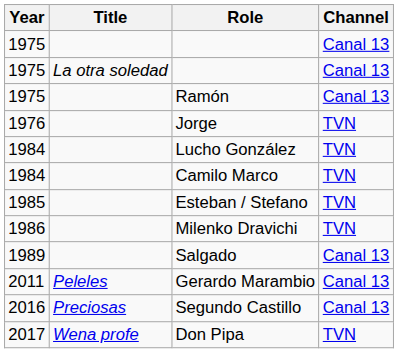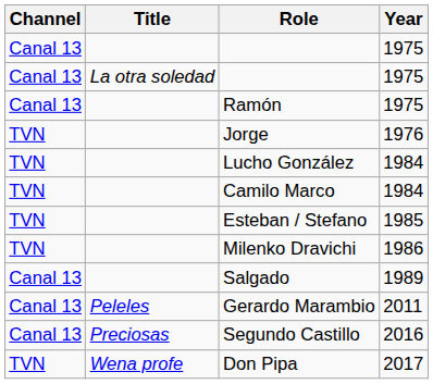 <table class="wikitable">
 <tr>
-<th>Year</th>
+<th>Channel</th>
 <th>Title</th>
 <th>Role</th>
-<th>Channel</th>
+<th>Year</th>
 </tr>
 <tr>
-<td>1975</td>
+<td><a href='#'>Canal 13</a></td>
 <td><em></em></td>
 <td></td>
-<td><a href='#'>Canal 13</a></td>
+<td>1975</td>
 </tr>
 <tr>
-<td>1975</td>
+<td><a href='#'>Canal 13</a></td>
 <td><em>La otra soledad</em></td>
 <td></td>
-<td><a href='#'>Canal 13</a></td>
+<td>1975</td>
 </tr>
 <tr>
-<td>1975</td>
+<td><a href='#'>Canal 13</a></td>
 <td><em></em></td>
 <td>Ramón</td>
-<td><a href='#'>Canal 13</a></td>
+<td>1975</td>
 </tr>
 <tr>
-<td>1976</td>
+<td><a href='#'>TVN</a></td>
 <td><em></em></td>
 <td>Jorge</td>
-<td><a href='#'>TVN</a></td>
+<td>1976</td>
 </tr>
 <tr>
-<td>1984</td>
+<td><a href='#'>TVN</a></td>
 <td><em></em></td>
 <td>Lucho González</td>
-<td><a href='#'>TVN</a></td>
+<td>1984</td>
 </tr>
 <tr>
-<td>1984</td>
+<td><a href='#'>TVN</a></td>
 <td><em></em></td>
 <td>Camilo Marco</td>
-<td><a href='#'>TVN</a></td>
+<td>1984</td>
 </tr>
 <tr>
-<td>1985</td>
+<td><a href='#'>TVN</a></td>
 <td><em></em></td>
 <td>Esteban / Stefano</td>
-<td><a href='#'>TVN</a></td>
+<td>1985</td>
 </tr>
 <tr>
-<td>1986</td>
+<td><a href='#'>TVN</a></td>
 <td><em></em></td>
 <td>Milenko Dravichi</td>
-<td><a href='#'>TVN</a></td>
+<td>1986</td>
 </tr>
 <tr>
-<td>1989</td>
+<td><a href='#'>Canal 13</a></td>
 <td><em></em></td>
 <td>Salgado</td>
-<td><a href='#'>Canal 13</a></td>
+<td>1989</td>
 </tr>
 <tr>
-<td>2011</td>
+<td><a href='#'>Canal 13</a></td>
 <td><em><a href='#'>Peleles</a></em></td>
 <td>Gerardo Marambio</td>
-<td><a href='#'>Canal 13</a></td>
+<td>2011</td>
 </tr>
 <tr>
-<td>2016</td>
+<td><a href='#'>Canal 13</a></td>
 <td><em><a href='#'>Preciosas</a></em></td>
 <td>Segundo Castillo</td>
-<td><a href='#'>Canal 13</a></td>
+<td>2016</td>
 </tr>
 <tr>
-<td>2017</td>
+<td><a href='#'>TVN</a></td>
 <td><em><a href='#'>Wena profe</a></em></td>
 <td>Don Pipa</td>
-<td><a href='#'>TVN</a></td>
+<td>2017</td>
 </tr>
 </table>
